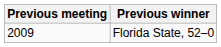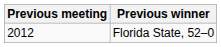 <table class="wikitable">
 <tr>
 <th>Previous meeting</th>
 <th>Previous winner</th>
 </tr>
 <tr>
-<td>2009</td>
+<td>2012</td>
 <td>Florida State, 52–0</td>
 </tr>
 </table>
